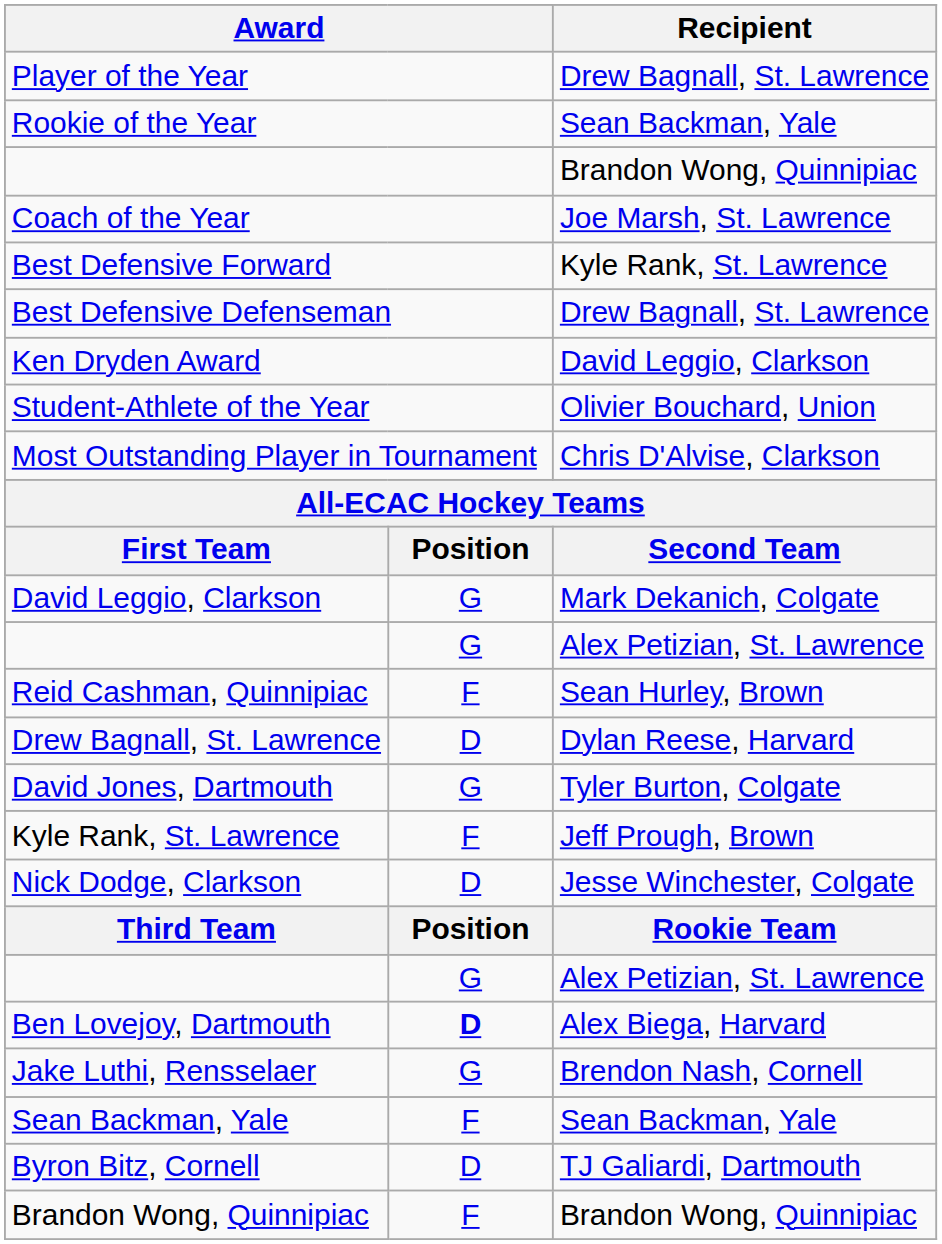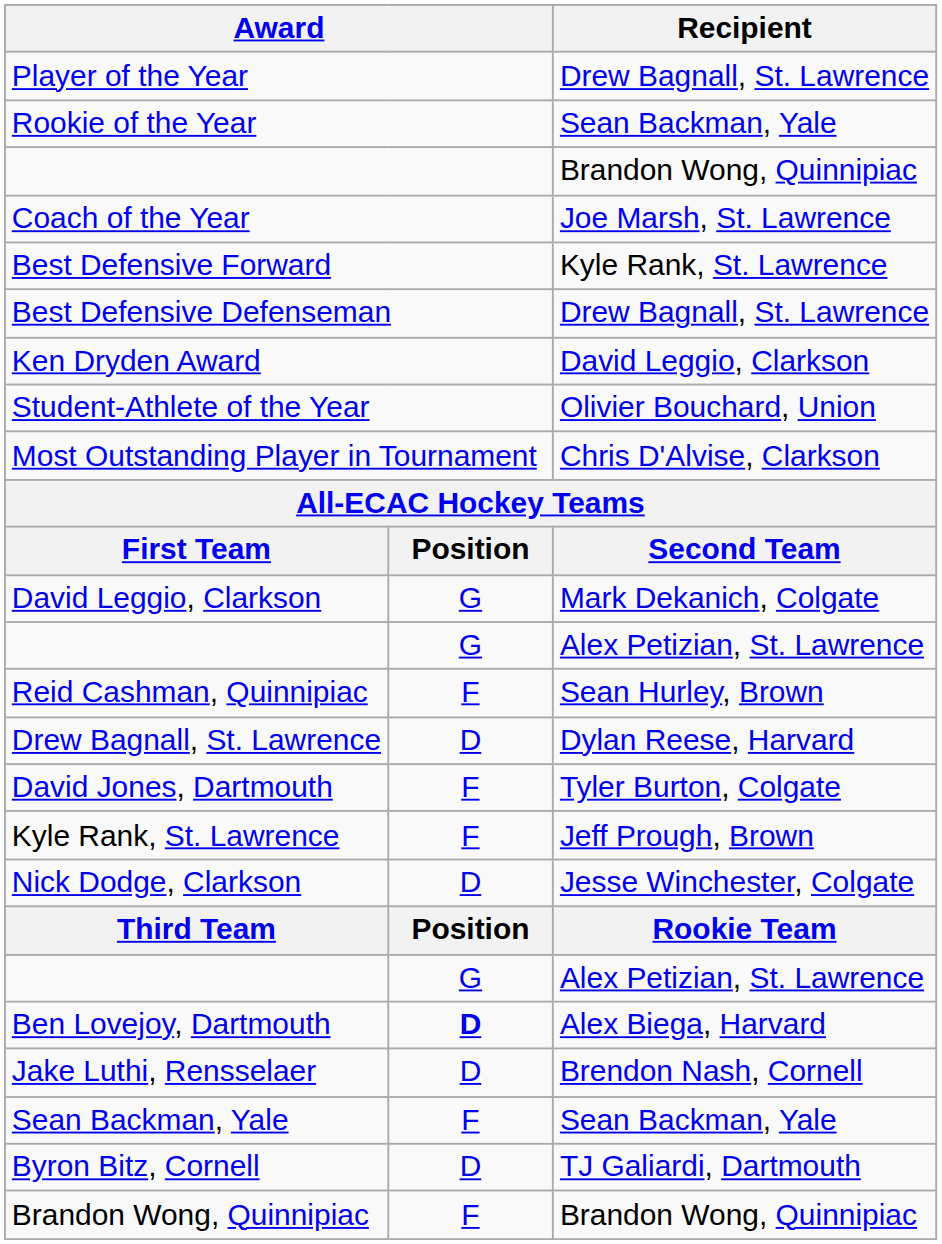 <table class="wikitable">
 <tr>
 <th colspan=2><a href='#'>Award</a></th>
 <th>Recipient</th>
 </tr>
 <tr>
 <td colspan=2><a href='#'>Player of the Year</a></td>
 <td><a href='#'>Drew Bagnall</a>, <a href='#'>St. Lawrence</a></td>
 </tr>
 <tr>
 <td colspan=2><a href='#'>Rookie of the Year</a></td>
 <td><a href='#'>Sean Backman</a>, <a href='#'>Yale</a></td>
 </tr>
 <tr>
 <td colspan=2></td>
 <td>Brandon Wong, <a href='#'>Quinnipiac</a></td>
 </tr>
 <tr>
 <td colspan=2><a href='#'>Coach of the Year</a></td>
 <td><a href='#'>Joe Marsh</a>, <a href='#'>St. Lawrence</a></td>
 </tr>
 <tr>
 <td colspan=2><a href='#'>Best Defensive Forward</a></td>
 <td>Kyle Rank, <a href='#'>St. Lawrence</a></td>
 </tr>
 <tr>
 <td colspan=2><a href='#'>Best Defensive Defenseman</a></td>
 <td><a href='#'>Drew Bagnall</a>, <a href='#'>St. Lawrence</a></td>
 </tr>
 <tr>
 <td colspan=2><a href='#'>Ken Dryden Award</a></td>
 <td><a href='#'>David Leggio</a>, <a href='#'>Clarkson</a></td>
 </tr>
 <tr>
 <td colspan=2><a href='#'>Student-Athlete of the Year</a></td>
 <td><a href='#'>Olivier Bouchard</a>, <a href='#'>Union</a></td>
 </tr>
 <tr>
 <td colspan=2><a href='#'>Most Outstanding Player in Tournament</a></td>
 <td><a href='#'>Chris D'Alvise</a>, <a href='#'>Clarkson</a></td>
 </tr>
 <tr>
 <th colspan=3><a href='#'>All-ECAC Hockey Teams</a></th>
 </tr>
 <tr>
 <th><a href='#'>First Team</a></th>
 <th>  Position  </th>
 <th><a href='#'>Second Team</a></th>
 </tr>
 <tr>
 <td><a href='#'>David Leggio</a>, <a href='#'>Clarkson</a></td>
 <td align=center><a href='#'>G</a></td>
 <td><a href='#'>Mark Dekanich</a>, <a href='#'>Colgate</a></td>
 </tr>
 <tr>
 <td></td>
 <td align=center><a href='#'>G</a></td>
 <td><a href='#'>Alex Petizian</a>, <a href='#'>St. Lawrence</a></td>
 </tr>
 <tr>
 <td><a href='#'>Reid Cashman</a>, <a href='#'>Quinnipiac</a></td>
 <td align=center><a href='#'>F</a></td>
 <td><a href='#'>Sean Hurley</a>, <a href='#'>Brown</a></td>
 </tr>
 <tr>
 <td><a href='#'>Drew Bagnall</a>, <a href='#'>St. Lawrence</a></td>
 <td align=center><a href='#'>D</a></td>
 <td><a href='#'>Dylan Reese</a>, <a href='#'>Harvard</a></td>
 </tr>
 <tr>
 <td><a href='#'>David Jones</a>, <a href='#'>Dartmouth</a></td>
-<td align=center><a href='#'>G</a></td>
+<td align=center><a href='#'>F</a></td>
 <td><a href='#'>Tyler Burton</a>, <a href='#'>Colgate</a></td>
 </tr>
 <tr>
 <td>Kyle Rank, <a href='#'>St. Lawrence</a></td>
 <td align=center><a href='#'>F</a></td>
 <td><a href='#'>Jeff Prough</a>, <a href='#'>Brown</a></td>
 </tr>
 <tr>
 <td><a href='#'>Nick Dodge</a>, <a href='#'>Clarkson</a></td>
 <td align=center><a href='#'>D</a></td>
 <td><a href='#'>Jesse Winchester</a>, <a href='#'>Colgate</a></td>
 </tr>
 <tr>
 <th><a href='#'>Third Team</a></th>
 <th>  Position  </th>
 <th><a href='#'>Rookie Team</a></th>
 </tr>
 <tr>
 <td></td>
 <td align=center><a href='#'>G</a></td>
 <td><a href='#'>Alex Petizian</a>, <a href='#'>St. Lawrence</a></td>
 </tr>
 <tr>
 <td><a href='#'>Ben Lovejoy</a>, <a href='#'>Dartmouth</a></td>
 <td align=center><strong><a href='#'>D</a></strong></td>
 <td><a href='#'>Alex Biega</a>, <a href='#'>Harvard</a></td>
 </tr>
 <tr>
 <td><a href='#'>Jake Luthi</a>, <a href='#'>Rensselaer</a></td>
-<td align=center><a href='#'>G</a></td>
+<td align=center><a href='#'>D</a></td>
 <td><a href='#'>Brendon Nash</a>, <a href='#'>Cornell</a></td>
 </tr>
 <tr>
 <td><a href='#'>Sean Backman</a>, <a href='#'>Yale</a></td>
 <td align=center><a href='#'>F</a></td>
 <td><a href='#'>Sean Backman</a>, <a href='#'>Yale</a></td>
 </tr>
 <tr>
 <td><a href='#'>Byron Bitz</a>, <a href='#'>Cornell</a></td>
 <td align=center><a href='#'>D</a></td>
 <td><a href='#'>TJ Galiardi</a>, <a href='#'>Dartmouth</a></td>
 </tr>
 <tr>
 <td>Brandon Wong, <a href='#'>Quinnipiac</a></td>
 <td align=center><a href='#'>F</a></td>
 <td>Brandon Wong, <a href='#'>Quinnipiac</a></td>
 </tr>
 </table>
